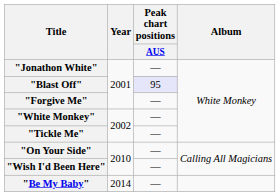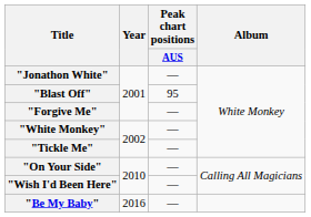 <table class="wikitable plainrowheaders" style="text-align:center">
 <tr>
 <th scope="col" rowspan="2">Title</th>
 <th scope="col" rowspan="2">Year</th>
 <th scope="col" colspan="1">Peak chart positions</th>
 <th scope="col" rowspan="2">Album</th>
 </tr>
 <tr>
 <th scope="col" style="width:3em;font-size:90%;"><a href='#'>AUS</a><br></th>
 </tr>
 <tr>
 <th scope="row">"Jonathon White"</th>
 <td rowspan="3">2001</td>
 <td>—</td>
 <td rowspan="5"><em>White Monkey</em></td>
 </tr>
 <tr>
 <th scope="row">"Blast Off"</th>
-<td style="background: lavender;">95</td>
+<td>95</td>
 </tr>
 <tr>
 <th scope="row">"Forgive Me"</th>
 <td>—</td>
 </tr>
 <tr>
 <th scope="row">"White Monkey"</th>
 <td rowspan="2">2002</td>
 <td>—</td>
 </tr>
 <tr>
 <th scope="row">"Tickle Me"</th>
 <td>—</td>
 </tr>
 <tr>
 <th scope="row">"On Your Side"</th>
 <td rowspan="2">2010</td>
 <td>—</td>
 <td rowspan="2"><em>Calling All Magicians</em></td>
 </tr>
 <tr>
 <th scope="row">"Wish I'd Been Here"</th>
 <td>—</td>
 </tr>
 <tr>
 <th scope="row">"<a href='#'>Be My Baby</a>"</th>
-<td>2014</td>
+<td>2016</td>
 <td>—</td>
 <td></td>
 </tr>
 </table>
